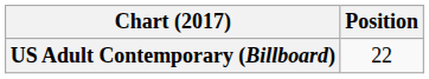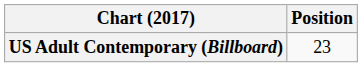 <table class="wikitable plainrowheaders" style="text-align:center">
 <tr>
 <th>Chart (2017)</th>
 <th>Position</th>
 </tr>
 <tr>
 <th scope="row">US Adult Contemporary (<em>Billboard</em>)</th>
-<td>22</td>
+<td>23</td>
 </tr>
 </table>
